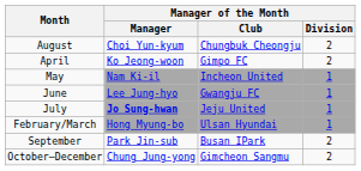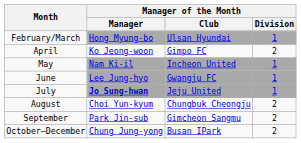 <table class="wikitable">
 <tr>
 <th rowspan="2">Month</th>
 <th colspan="3">Manager of the Month</th>
 </tr>
 <tr>
 <th>Manager</th>
 <th>Club</th>
 <th>Division</th>
 </tr>
 <tr>
-<td align=center>August</td>
-<td> <a href='#'>Choi Yun-kyum</a></td>
-<td><a href='#'>Chungbuk Cheongju</a></td>
-<td align=center>2</td>
+<td align=center>February/March</td>
+<td bgcolor=darkgray> <a href='#'>Hong Myung-bo</a></td>
+<td bgcolor=darkgray><a href='#'>Ulsan Hyundai</a></td>
+<td align=center bgcolor=darkgray><a href='#'>1</a></td>
 </tr>
 <tr>
 <td align=center>April</td>
 <td> <a href='#'>Ko Jeong-woon</a></td>
 <td><a href='#'>Gimpo FC</a></td>
 <td align=center>2</td>
 </tr>
 <tr>
 <td align=center>May</td>
 <td bgcolor=darkgray> <a href='#'>Nam Ki-il</a></td>
 <td bgcolor=darkgray><a href='#'>Incheon United</a></td>
 <td align=center bgcolor=darkgray><a href='#'>1</a></td>
 </tr>
 <tr>
 <td align=center>June</td>
 <td bgcolor=darkgray> <a href='#'>Lee Jung-hyo</a></td>
 <td bgcolor=darkgray><a href='#'>Gwangju FC</a></td>
 <td align=center bgcolor=darkgray><a href='#'>1</a></td>
 </tr>
 <tr>
 <td align=center>July</td>
 <td bgcolor=darkgray><strong> <a href='#'>Jo Sung-hwan</a></strong></td>
 <td bgcolor=darkgray><a href='#'>Jeju United</a></td>
 <td align=center bgcolor=darkgray><a href='#'>1</a></td>
 </tr>
 <tr>
-<td align=center>February/March</td>
-<td bgcolor=darkgray> <a href='#'>Hong Myung-bo</a></td>
-<td bgcolor=darkgray><a href='#'>Ulsan Hyundai</a></td>
-<td align=center bgcolor=darkgray><a href='#'>1</a></td>
+<td align=center>August</td>
+<td> <a href='#'>Choi Yun-kyum</a></td>
+<td><a href='#'>Chungbuk Cheongju</a></td>
+<td align=center>2</td>
 </tr>
 <tr>
 <td align=center>September</td>
 <td> <a href='#'>Park Jin-sub</a></td>
-<td><a href='#'>Busan IPark</a></td>
+<td><a href='#'>Gimcheon Sangmu</a></td>
 <td align=center>2</td>
 </tr>
 <tr>
 <td align=center>October–December</td>
 <td> <a href='#'>Chung Jung-yong</a></td>
-<td><a href='#'>Gimcheon Sangmu</a></td>
+<td><a href='#'>Busan IPark</a></td>
 <td align=center>2</td>
 </tr>
 </table>
